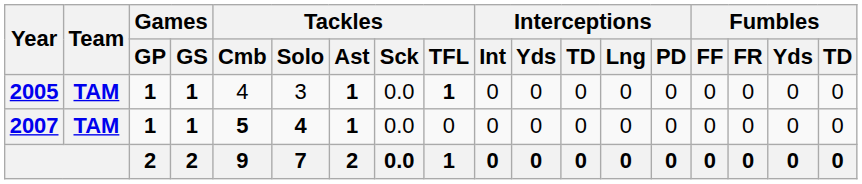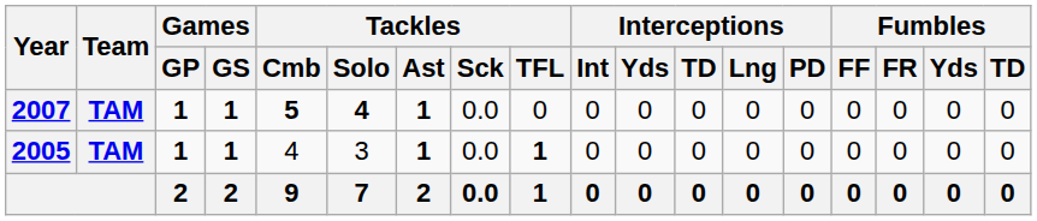 <table class="wikitable" style="text-align:center">
 <tr>
 <th rowspan="2">Year</th>
 <th rowspan="2">Team</th>
 <th colspan="2">Games</th>
 <th colspan="5">Tackles</th>
 <th colspan="5">Interceptions</th>
 <th colspan="4">Fumbles</th>
 </tr>
 <tr>
 <th>GP</th>
 <th>GS</th>
 <th>Cmb</th>
 <th>Solo</th>
 <th>Ast</th>
 <th>Sck</th>
 <th>TFL</th>
 <th>Int</th>
 <th>Yds</th>
 <th>TD</th>
 <th>Lng</th>
 <th>PD</th>
 <th>FF</th>
 <th>FR</th>
 <th>Yds</th>
 <th>TD</th>
 </tr>
 <tr>
-<th><a href='#'>2005</a></th>
+<th><a href='#'>2007</a></th>
 <th><a href='#'>TAM</a></th>
 <td><strong>1</strong></td>
 <td><strong>1</strong></td>
-<td>4</td>
-<td>3</td>
+<td><strong>5</strong></td>
+<td><strong>4</strong></td>
 <td><strong>1</strong></td>
 <td>0.0</td>
-<td><strong>1</strong></td>
+<td>0</td>
 <td>0</td>
 <td>0</td>
 <td>0</td>
 <td>0</td>
 <td>0</td>
 <td>0</td>
 <td>0</td>
 <td>0</td>
 <td>0</td>
 </tr>
 <tr>
-<th><a href='#'>2007</a></th>
+<th><a href='#'>2005</a></th>
 <th><a href='#'>TAM</a></th>
 <td><strong>1</strong></td>
 <td><strong>1</strong></td>
-<td><strong>5</strong></td>
-<td><strong>4</strong></td>
+<td>4</td>
+<td>3</td>
 <td><strong>1</strong></td>
 <td>0.0</td>
-<td>0</td>
+<td><strong>1</strong></td>
 <td>0</td>
 <td>0</td>
 <td>0</td>
 <td>0</td>
 <td>0</td>
 <td>0</td>
 <td>0</td>
 <td>0</td>
 <td>0</td>
 </tr>
 <tr>
 <th colspan="2"></th>
 <th>2</th>
 <th>2</th>
 <th>9</th>
 <th>7</th>
 <th>2</th>
 <th>0.0</th>
 <th>1</th>
 <th>0</th>
 <th>0</th>
 <th>0</th>
 <th>0</th>
 <th>0</th>
 <th>0</th>
 <th>0</th>
 <th>0</th>
 <th>0</th>
 </tr>
 </table>
